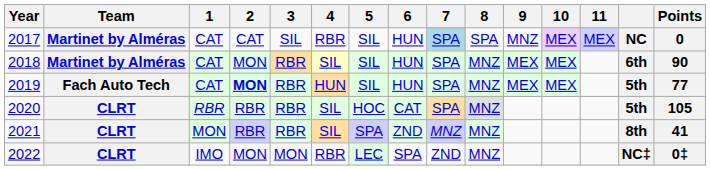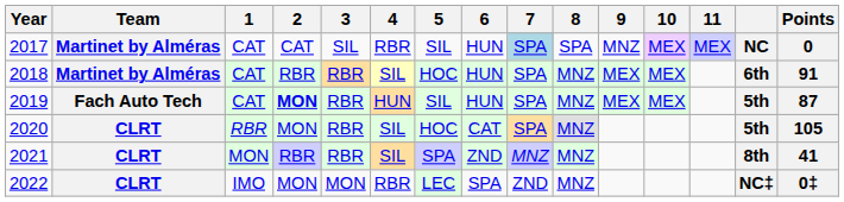 <table class="wikitable" style="text-align:center; font-size:90%">
 <tr>
 <th>Year</th>
 <th>Team</th>
 <th>1</th>
 <th>2</th>
 <th>3</th>
 <th>4</th>
 <th>5</th>
 <th>6</th>
 <th>7</th>
 <th>8</th>
 <th>9</th>
 <th>10</th>
 <th>11</th>
 <th></th>
 <th>Points</th>
 </tr>
 <tr>
 <td><a href='#'>2017</a></td>
 <th><a href='#'>Martinet by Alméras</a></th>
 <td><a href='#'>CAT</a></td>
 <td><a href='#'>CAT</a></td>
 <td><a href='#'>SIL</a></td>
 <td><a href='#'>RBR</a></td>
 <td><a href='#'>SIL</a></td>
 <td><a href='#'>HUN</a></td>
 <td style="background: lightblue;"><a href='#'>SPA</a></td>
 <td><a href='#'>SPA</a></td>
 <td><a href='#'>MNZ</a></td>
 <td style="background:#EFCFFF;"><a href='#'>MEX</a><br></td>
 <td style="background:#CFCFFF;"><a href='#'>MEX</a><br></td>
 <th>NC</th>
 <th>0</th>
 </tr>
 <tr>
 <td><a href='#'>2018</a></td>
 <th><a href='#'>Martinet by Alméras</a></th>
 <td style="background:#DFFFDF;"><a href='#'>CAT</a><br></td>
-<td style="background:#DFFFDF;"><a href='#'>MON</a><br></td>
+<td style="background:#DFFFDF;"><a href='#'>RBR</a><br></td>
 <td style="background:#FFDF9F;"><a href='#'>RBR</a><br></td>
 <td style="background:#FFFFBF;"><a href='#'>SIL</a><br></td>
-<td style="background:#DFFFDF;"><a href='#'>SIL</a><br></td>
+<td style="background:#DFFFDF;"><a href='#'>HOC</a><br></td>
 <td style="background:#DFFFDF;"><a href='#'>HUN</a><br></td>
 <td style="background:#DFFFDF;"><a href='#'>SPA</a><br></td>
 <td style="background:#DFFFDF;"><a href='#'>MNZ</a><br></td>
 <td style="background:#DFFFDF;"><a href='#'>MEX</a><br></td>
 <td style="background:#DFFFDF;"><a href='#'>MEX</a><br></td>
 <td></td>
 <th>6th</th>
-<th>90</th>
+<th>91</th>
 </tr>
 <tr>
 <td><a href='#'>2019</a></td>
 <th>Fach Auto Tech</th>
 <td style="background:#DFFFDF;"><a href='#'>CAT</a><br></td>
 <td style="background:#DFFFDF;"><strong><a href='#'>MON</a><br></strong></td>
 <td style="background:#DFFFDF;"><a href='#'>RBR</a><br></td>
 <td style="background:#FFDF9F;"><a href='#'>HUN</a><br></td>
 <td style="background:#DFFFDF;"><a href='#'>SIL</a><br></td>
 <td style="background:#DFFFDF;"><a href='#'>HUN</a><br></td>
 <td style="background:#DFFFDF;"><a href='#'>SPA</a><br></td>
 <td style="background:#DFFFDF;"><a href='#'>MNZ</a><br></td>
 <td style="background:#DFFFDF;"><a href='#'>MEX</a><br></td>
 <td style="background:#DFFFDF;"><a href='#'>MEX</a><br></td>
 <td></td>
 <th>5th</th>
-<th>77</th>
+<th>87</th>
 </tr>
 <tr>
 <td><a href='#'>2020</a></td>
 <th><a href='#'>CLRT</a></th>
 <td style="background:#DFFFDF;"><em><a href='#'>RBR</a></em><br></td>
-<td style="background:#DFFFDF;"><a href='#'>RBR</a><br></td>
+<td style="background:#DFFFDF;"><a href='#'>MON</a><br></td>
 <td style="background:#DFFFDF;"><a href='#'>RBR</a><br></td>
 <td style="background:#DFFFDF;"><a href='#'>SIL</a><br></td>
 <td style="background:#DFFFDF;"><a href='#'>HOC</a><br></td>
 <td style="background:#DFFFDF;"><a href='#'>CAT</a><br></td>
 <td style="background:#FFDF9F;"><a href='#'>SPA</a><br></td>
 <td style="background:#DFDFDF;"><a href='#'>MNZ</a><br></td>
 <td></td>
 <td></td>
 <td></td>
 <th>5th</th>
 <th>105</th>
 </tr>
 <tr>
 <td><a href='#'>2021</a></td>
 <th><a href='#'>CLRT</a></th>
 <td style="background:#DFFFDF;"><a href='#'>MON</a><br></td>
 <td style="background:#CFCFFF;"><a href='#'>RBR</a><br></td>
 <td style="background:#DFFFDF;"><a href='#'>RBR</a><br></td>
 <td style="background:#FFDF9F;"><a href='#'>SIL</a><br></td>
 <td style="background:#CFCFFF;"><a href='#'>SPA</a><br></td>
 <td style="background:#DFFFDF;"><a href='#'>ZND</a><br></td>
 <td style="background:#CFCFFF;"><em><a href='#'>MNZ</a></em><br></td>
 <td style="background:#DFFFDF;"><a href='#'>MNZ</a><br></td>
 <td></td>
 <td></td>
 <td></td>
 <th>8th</th>
 <th>41</th>
 </tr>
 <tr>
 <td><a href='#'>2022</a></td>
 <th><a href='#'>CLRT</a></th>
 <td><a href='#'>IMO</a></td>
 <td><a href='#'>MON</a></td>
 <td><a href='#'>MON</a></td>
 <td><a href='#'>RBR</a></td>
 <td style="background:#DFFFDF;"><a href='#'>LEC</a><br></td>
 <td><a href='#'>SPA</a></td>
 <td><a href='#'>ZND</a></td>
 <td><a href='#'>MNZ</a></td>
 <td></td>
 <td></td>
 <td></td>
 <th>NC‡</th>
 <th>0‡</th>
 </tr>
 </table>
